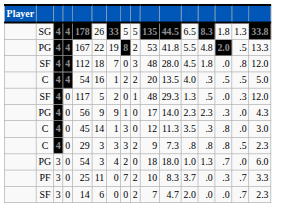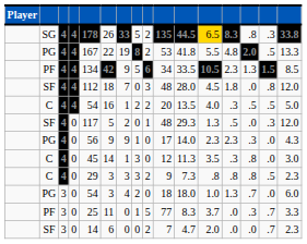 <table class="wikitable sortable" style="font-size: 95%; text-align:right;">
 <tr>
 <th style="background:#0057B7; color:#FFFFFF; border-top:#010101 3px solid; border-bottom:#010101 3px solid;">Player</th>
 <th style="background:#0057B7; color:#FFFFFF; border-top:#010101 3px solid; border-bottom:#010101 3px solid;"></th>
 <th style="background:#0057B7; color:#FFFFFF; border-top:#010101 3px solid; border-bottom:#010101 3px solid;"></th>
 <th style="background:#0057B7; color:#FFFFFF; border-top:#010101 3px solid; border-bottom:#010101 3px solid;"></th>
 <th style="background:#0057B7; color:#FFFFFF; border-top:#010101 3px solid; border-bottom:#010101 3px solid;"></th>
 <th style="background:#0057B7; color:#FFFFFF; border-top:#010101 3px solid; border-bottom:#010101 3px solid;"></th>
 <th style="background:#0057B7; color:#FFFFFF; border-top:#010101 3px solid; border-bottom:#010101 3px solid;"></th>
 <th style="background:#0057B7; color:#FFFFFF; border-top:#010101 3px solid; border-bottom:#010101 3px solid;"></th>
 <th style="background:#0057B7; color:#FFFFFF; border-top:#010101 3px solid; border-bottom:#010101 3px solid;"></th>
 <th style="background:#0057B7; color:#FFFFFF; border-top:#010101 3px solid; border-bottom:#010101 3px solid;"></th>
 <th style="background:#0057B7; color:#FFFFFF; border-top:#010101 3px solid; border-bottom:#010101 3px solid;"></th>
 <th style="background:#0057B7; color:#FFFFFF; border-top:#010101 3px solid; border-bottom:#010101 3px solid;"></th>
 <th style="background:#0057B7; color:#FFFFFF; border-top:#010101 3px solid; border-bottom:#010101 3px solid;"></th>
 <th style="background:#0057B7; color:#FFFFFF; border-top:#010101 3px solid; border-bottom:#010101 3px solid;"></th>
 <th style="background:#0057B7; color:#FFFFFF; border-top:#010101 3px solid; border-bottom:#010101 3px solid;"></th>
 <th style="background:#0057B7; color:#FFFFFF; border-top:#010101 3px solid; border-bottom:#010101 3px solid;"></th>
 </tr>
 <tr>
 <td style="text-align:left;"></td>
 <td style="text-align:center;">SG</td>
 <td style="background:#010101; color:#8D9093;"><strong>4</strong></td>
 <td style="background:#010101; color:#8D9093;"><strong>4</strong></td>
 <td style="background:#010101; color:#8D9093;"><strong>178</strong></td>
 <td>26</td>
 <td style="background:#010101; color:#8D9093;"><strong>33</strong></td>
 <td>5</td>
-<td>5</td>
+<td>2</td>
 <td style="background:#010101; color:#8D9093;"><strong>135</strong></td>
 <td style="background:#010101; color:#8D9093;"><strong>44.5</strong></td>
-<td>6.5</td>
+<td style="background: gold;">6.5</td>
 <td style="background:#010101; color:#8D9093;"><strong>8.3</strong></td>
-<td>1.8</td>
-<td>1.3</td>
+<td>.8</td>
+<td>.3</td>
 <td style="background:#010101; color:#8D9093;"><strong>33.8</strong></td>
 </tr>
 <tr>
 <td style="text-align:left;"></td>
 <td style="text-align:center;">PG</td>
 <td style="background:#010101; color:#8D9093;"><strong>4</strong></td>
 <td style="background:#010101; color:#8D9093;"><strong>4</strong></td>
 <td>167</td>
 <td>22</td>
 <td>19</td>
 <td style="background:#010101; color:#8D9093;"><strong>8</strong></td>
 <td>2</td>
 <td>53</td>
 <td>41.8</td>
 <td>5.5</td>
 <td>4.8</td>
 <td style="background:#010101; color:#8D9093;"><strong>2.0</strong></td>
 <td>.5</td>
 <td>13.3</td>
+</tr>
+<tr>
+<td style="text-align:left;"></td>
+<td style="text-align:center;">PF</td>
+<td style="background:#010101; color:#8D9093;"><strong>4</strong></td>
+<td style="background:#010101; color:#8D9093;"><strong>4</strong></td>
+<td>134</td>
+<td style="background:#010101; color:#8D9093;"><strong>42</strong></td>
+<td>9</td>
+<td>5</td>
+<td style="background:#010101; color:#8D9093;"><strong>6</strong></td>
+<td>34</td>
+<td>33.5</td>
+<td style="background:#010101; color:#8D9093;"><strong>10.5</strong></td>
+<td>2.3</td>
+<td>1.3</td>
+<td style="background:#010101; color:#8D9093;"><strong>1.5</strong></td>
+<td>8.5</td>
 </tr>
 <tr>
 <td style="text-align:left;"></td>
 <td style="text-align:center;">SF</td>
 <td style="background:#010101; color:#8D9093;"><strong>4</strong></td>
 <td style="background:#010101; color:#8D9093;"><strong>4</strong></td>
 <td>112</td>
 <td>18</td>
 <td>7</td>
 <td>0</td>
 <td>3</td>
 <td>48</td>
 <td>28.0</td>
 <td>4.5</td>
 <td>1.8</td>
 <td>.0</td>
 <td>.8</td>
 <td>12.0</td>
 </tr>
 <tr>
 <td style="text-align:left;"></td>
 <td style="text-align:center;">C</td>
 <td style="background:#010101; color:#8D9093;"><strong>4</strong></td>
 <td style="background:#010101; color:#8D9093;"><strong>4</strong></td>
 <td>54</td>
 <td>16</td>
 <td>1</td>
 <td>2</td>
 <td>2</td>
 <td>20</td>
 <td>13.5</td>
 <td>4.0</td>
 <td>.3</td>
 <td>.5</td>
 <td>.5</td>
 <td>5.0</td>
 </tr>
 <tr>
 <td style="text-align:left;"></td>
 <td style="text-align:center;">SF</td>
 <td style="background:#010101; color:#8D9093;"><strong>4</strong></td>
 <td>0</td>
 <td>117</td>
 <td>5</td>
 <td>2</td>
 <td>0</td>
 <td>1</td>
 <td>48</td>
 <td>29.3</td>
 <td>1.3</td>
 <td>.5</td>
 <td>.0</td>
 <td>.3</td>
 <td>12.0</td>
 </tr>
 <tr>
 <td style="text-align:left;"></td>
 <td style="text-align:center;">PG</td>
 <td style="background:#010101; color:#8D9093;"><strong>4</strong></td>
 <td>0</td>
 <td>56</td>
 <td>9</td>
 <td>9</td>
 <td>1</td>
 <td>0</td>
 <td>17</td>
 <td>14.0</td>
 <td>2.3</td>
 <td>2.3</td>
 <td>.3</td>
 <td>.0</td>
 <td>4.3</td>
 </tr>
 <tr>
 <td style="text-align:left;"></td>
 <td style="text-align:center;">C</td>
 <td style="background:#010101; color:#8D9093;"><strong>4</strong></td>
 <td>0</td>
 <td>45</td>
 <td>14</td>
 <td>1</td>
 <td>3</td>
 <td>0</td>
 <td>12</td>
 <td>11.3</td>
 <td>3.5</td>
 <td>.3</td>
 <td>.8</td>
 <td>.0</td>
 <td>3.0</td>
 </tr>
 <tr>
 <td style="text-align:left;"></td>
 <td style="text-align:center;">C</td>
 <td style="background:#010101; color:#8D9093;"><strong>4</strong></td>
 <td>0</td>
 <td>29</td>
 <td>3</td>
 <td>3</td>
 <td>3</td>
 <td>2</td>
 <td>9</td>
 <td>7.3</td>
 <td>.8</td>
 <td>.8</td>
 <td>.8</td>
 <td>.5</td>
 <td>2.3</td>
 </tr>
 <tr>
 <td style="text-align:left;"></td>
 <td style="text-align:center;">PG</td>
 <td>3</td>
 <td>0</td>
 <td>54</td>
 <td>3</td>
 <td>4</td>
 <td>2</td>
 <td>0</td>
 <td>18</td>
 <td>18.0</td>
 <td>1.0</td>
 <td>1.3</td>
 <td>.7</td>
 <td>.0</td>
 <td>6.0</td>
 </tr>
 <tr>
 <td style="text-align:left;"></td>
 <td style="text-align:center;">PF</td>
 <td>3</td>
 <td>0</td>
 <td>25</td>
 <td>11</td>
 <td>0</td>
-<td>7</td>
-<td>2</td>
-<td>10</td>
+<td>1</td>
+<td>5</td>
+<td>77</td>
 <td>8.3</td>
 <td>3.7</td>
 <td>.0</td>
 <td>.3</td>
 <td>.7</td>
 <td>3.3</td>
 </tr>
 <tr>
 <td style="text-align:left;"></td>
 <td style="text-align:center;">SF</td>
 <td>3</td>
 <td>0</td>
 <td>14</td>
 <td>6</td>
 <td>0</td>
 <td>0</td>
 <td>2</td>
 <td>7</td>
 <td>4.7</td>
 <td>2.0</td>
 <td>.0</td>
 <td>.0</td>
 <td>.7</td>
 <td>2.3</td>
 </tr>
 </table>
